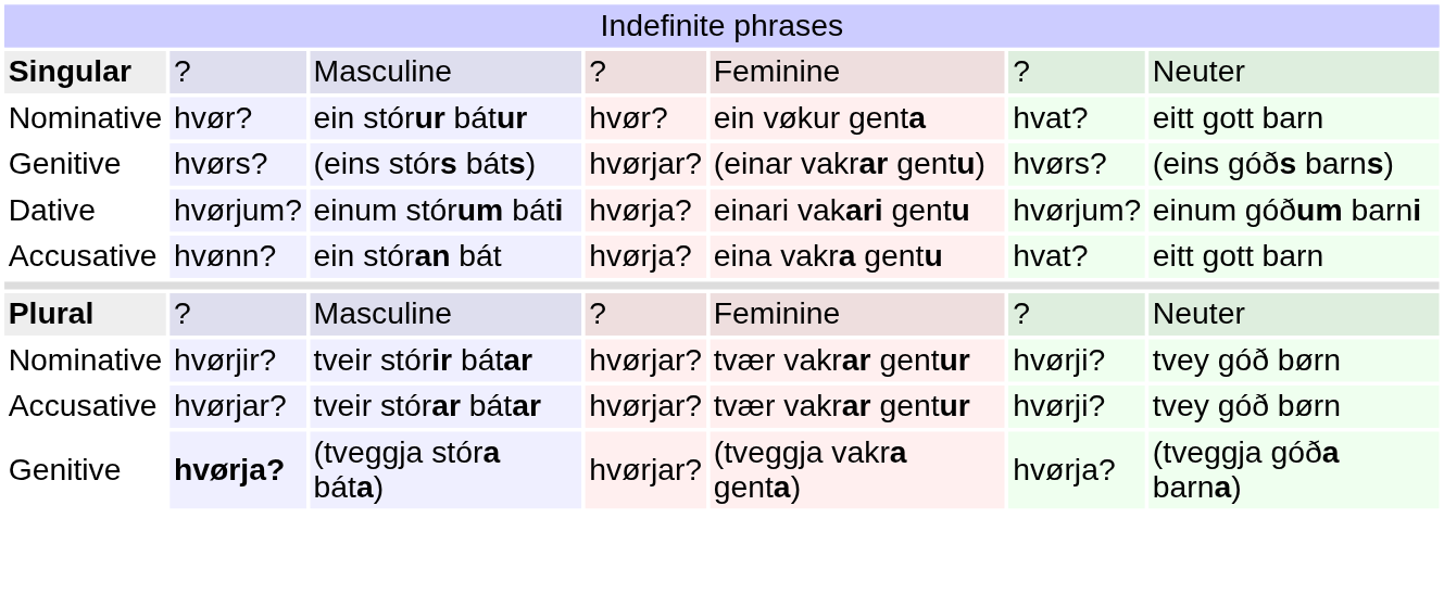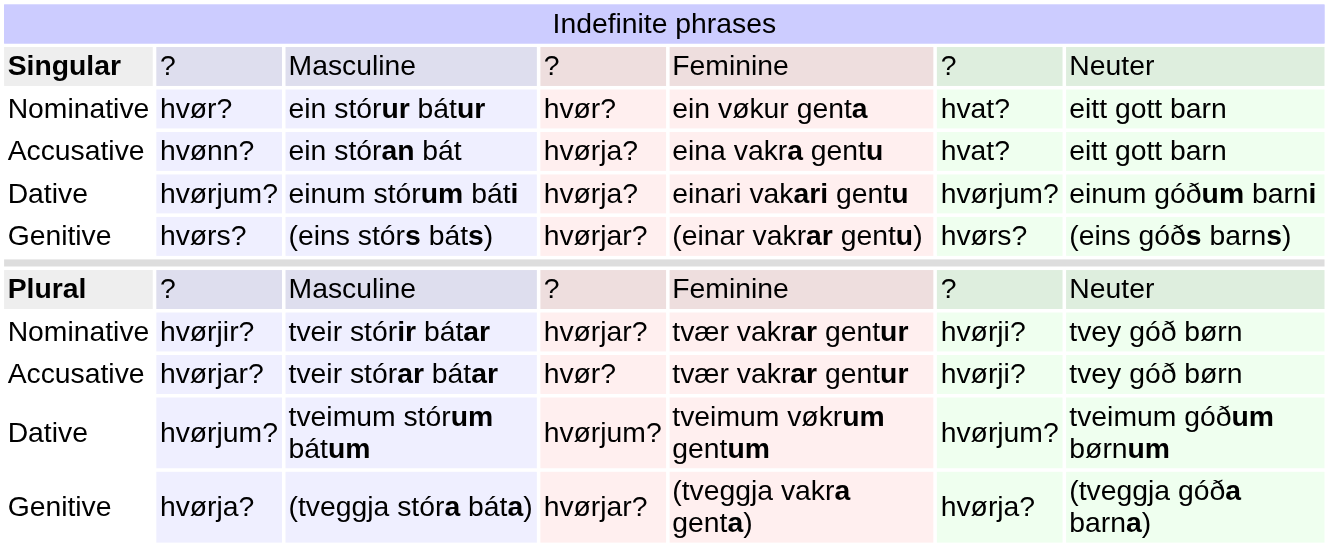 <table id="toc" style="margin-left: 15px;" width="750" cellpadding="2">
 <tr style="background:#ccccff">
 <td colspan="7" align="center" bgcolor="#ccccff">Indefinite phrases</td>
 </tr>
 <tr>
 <td bgcolor="#eeeeee"><strong>Singular</strong></td>
 <td bgcolor="#dedeee">?</td>
 <td bgcolor="#dedeee">Masculine</td>
 <td bgcolor="#eedede">?</td>
 <td bgcolor="#eedede">Feminine</td>
 <td bgcolor="#deeede">?</td>
 <td bgcolor="#deeede">Neuter</td>
 </tr>
 <tr>
 <td>Nominative</td>
 <td bgcolor="#efefff">hvør?</td>
 <td bgcolor="#efefff">ein stór<strong>ur</strong> bát<strong>ur</strong></td>
 <td bgcolor="#ffefef">hvør?</td>
 <td bgcolor="#ffefef">ein vøkur gent<strong>a</strong></td>
 <td bgcolor="#efffef">hvat?</td>
 <td bgcolor="#efffef">eitt gott barn</td>
 </tr>
 <tr>
-<td>Genitive</td>
-<td bgcolor="#efefff">hvørs?</td>
-<td bgcolor="#efefff">(eins stór<strong>s</strong> bát<strong>s</strong>)</td>
-<td bgcolor="#ffefef">hvørjar?</td>
-<td bgcolor="#ffefef">(einar vakr<strong>ar</strong> gent<strong>u</strong>)</td>
-<td bgcolor="#efffef">hvørs?</td>
-<td bgcolor="#efffef">(eins góð<strong>s</strong> barn<strong>s</strong>)</td>
+<td>Accusative</td>
+<td bgcolor="#efefff">hvønn?</td>
+<td bgcolor="#efefff">ein stór<strong>an</strong> bát</td>
+<td bgcolor="#ffefef">hvørja?</td>
+<td bgcolor="#ffefef">eina vakr<strong>a</strong> gent<strong>u</strong></td>
+<td bgcolor="#efffef">hvat?</td>
+<td bgcolor="#efffef">eitt gott barn</td>
 </tr>
 <tr>
 <td>Dative</td>
 <td bgcolor="#efefff">hvørjum?</td>
 <td bgcolor="#efefff">einum stór<strong>um</strong> bát<strong>i</strong></td>
 <td bgcolor="#ffefef">hvørja?</td>
 <td bgcolor="#ffefef">einari vak<strong>ari</strong> gent<strong>u</strong></td>
 <td bgcolor="#efffef">hvørjum?</td>
 <td bgcolor="#efffef">einum góð<strong>um</strong> barn<strong>i</strong></td>
 </tr>
 <tr>
-<td>Accusative</td>
-<td bgcolor="#efefff">hvønn?</td>
-<td bgcolor="#efefff">ein stór<strong>an</strong> bát</td>
-<td bgcolor="#ffefef">hvørja?</td>
-<td bgcolor="#ffefef">eina vakr<strong>a</strong> gent<strong>u</strong></td>
-<td bgcolor="#efffef">hvat?</td>
-<td bgcolor="#efffef">eitt gott barn</td>
+<td>Genitive</td>
+<td bgcolor="#efefff">hvørs?</td>
+<td bgcolor="#efefff">(eins stór<strong>s</strong> bát<strong>s</strong>)</td>
+<td bgcolor="#ffefef">hvørjar?</td>
+<td bgcolor="#ffefef">(einar vakr<strong>ar</strong> gent<strong>u</strong>)</td>
+<td bgcolor="#efffef">hvørs?</td>
+<td bgcolor="#efffef">(eins góð<strong>s</strong> barn<strong>s</strong>)</td>
 </tr>
 <tr>
 <td colspan="7" bgcolor="#dddddd"></td>
 </tr>
 <tr>
 <td bgcolor="#eeeeee"><strong>Plural</strong></td>
 <td bgcolor="#dedeee">?</td>
 <td bgcolor="#dedeee">Masculine</td>
 <td bgcolor="#eedede">?</td>
 <td bgcolor="#eedede">Feminine</td>
 <td bgcolor="#deeede">?</td>
 <td bgcolor="#deeede">Neuter</td>
 </tr>
 <tr>
 <td>Nominative</td>
 <td bgcolor="#efefff">hvørjir?</td>
 <td bgcolor="#efefff">tveir stór<strong>ir</strong> bát<strong>ar</strong></td>
 <td bgcolor="#ffefef">hvørjar?</td>
 <td bgcolor="#ffefef">tvær vakr<strong>ar</strong> gent<strong>ur</strong></td>
 <td bgcolor="#efffef">hvørji?</td>
 <td bgcolor="#efffef">tvey góð børn</td>
 </tr>
 <tr>
 <td>Accusative</td>
 <td bgcolor="#efefff">hvørjar?</td>
 <td bgcolor="#efefff">tveir stór<strong>ar</strong> bát<strong>ar</strong></td>
-<td bgcolor="#ffefef">hvørjar?</td>
+<td bgcolor="#ffefef">hvør?</td>
 <td bgcolor="#ffefef">tvær vakr<strong>ar</strong> gent<strong>ur</strong></td>
 <td bgcolor="#efffef">hvørji?</td>
 <td bgcolor="#efffef">tvey góð børn</td>
 </tr>
 <tr>
+<td>Dative</td>
+<td bgcolor="#efefff">hvørjum?</td>
+<td bgcolor="#efefff">tveimum stór<strong>um</strong> bát<strong>um</strong></td>
+<td bgcolor="#ffefef">hvørjum?</td>
+<td bgcolor="#ffefef">tveimum vøkr<strong>um</strong> gent<strong>um</strong></td>
+<td bgcolor="#efffef">hvørjum?</td>
+<td bgcolor="#efffef">tveimum góð<strong>um</strong> børn<strong>um</strong></td>
+</tr>
+<tr>
 <td>Genitive</td>
-<td bgcolor="#efefff"><strong>hvørja?</strong></td>
+<td bgcolor="#efefff">hvørja?</td>
 <td bgcolor="#efefff">(tveggja stór<strong>a</strong> bát<strong>a</strong>)</td>
 <td bgcolor="#ffefef">hvørjar?</td>
 <td bgcolor="#ffefef">(tveggja vakr<strong>a</strong> gent<strong>a</strong>)</td>
 <td bgcolor="#efffef">hvørja?</td>
 <td bgcolor="#efffef">(tveggja góð<strong>a</strong> barn<strong>a</strong>)</td>
 </tr>
 </table>
